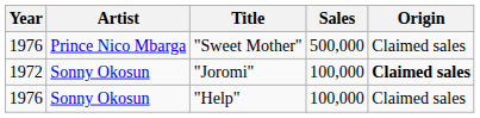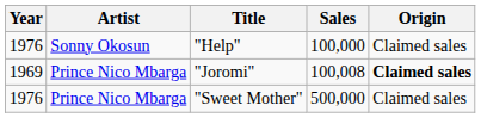 <table class="wikitable">
 <tr>
 <th>Year</th>
 <th>Artist</th>
 <th>Title</th>
 <th>Sales</th>
 <th>Origin</th>
 </tr>
 <tr>
 <td>1976</td>
+<td><a href='#'>Sonny Okosun</a></td>
+<td>"Help"</td>
+<td>100,000</td>
+<td>Claimed sales</td>
+</tr>
+<tr>
+<td>1969</td>
+<td><a href='#'>Prince Nico Mbarga</a></td>
+<td>"Joromi"</td>
+<td>100,008</td>
+<td><strong>Claimed sales</strong></td>
+</tr>
+<tr>
+<td>1976</td>
 <td><a href='#'>Prince Nico Mbarga</a></td>
 <td>"Sweet Mother"</td>
 <td>500,000</td>
 <td>Claimed sales</td>
 </tr>
-<tr>
-<td>1972</td>
-<td><a href='#'>Sonny Okosun</a></td>
-<td>"Joromi"</td>
-<td>100,000</td>
-<td><strong>Claimed sales</strong></td>
-</tr>
-<tr>
-<td>1976</td>
-<td><a href='#'>Sonny Okosun</a></td>
-<td>"Help"</td>
-<td>100,000</td>
-<td>Claimed sales</td>
-</tr>
 </table>
